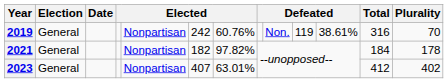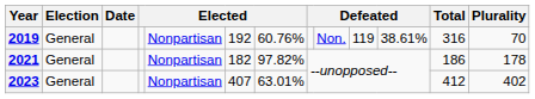 <table class="wikitable">
 <tr>
 <th>Year</th>
 <th>Election</th>
 <th>Date</th>
 <th colspan="4">Elected</th>
 <th colspan="4">Defeated</th>
 <th>Total</th>
 <th>Plurality</th>
 </tr>
 <tr>
 <th><a href='#'>2019</a></th>
 <td valign="top">General</td>
 <td valign="top"></td>
 <td valign="top"></td>
 <td valign="top" ><a href='#'>Nonpartisan</a></td>
-<td align="right" valign="top">242</td>
+<td align="right" valign="top">192</td>
 <td align="right" valign="top">60.76%</td>
 <td valign="top"></td>
 <td valign="top" ><a href='#'>Non.</a></td>
 <td align="right" valign="top">119</td>
 <td align="right" valign="top">38.61%</td>
 <td align="right" valign="top">316</td>
 <td align="right" valign="top">70</td>
 </tr>
 <tr>
 <th><a href='#'>2021</a></th>
 <td>General</td>
 <td></td>
 <td></td>
 <td valign="top" ><a href='#'>Nonpartisan</a></td>
 <td align="right" valign="top">182</td>
 <td align="right" valign="top">97.82%</td>
 <td colspan="4" rowspan="2"><em>--unopposed--</em></td>
-<td align="right" valign="top">184</td>
+<td align="right" valign="top">186</td>
 <td align="right" valign="top">178</td>
 </tr>
 <tr>
 <th><a href='#'>2023</a></th>
 <td>General</td>
 <td></td>
 <td></td>
 <td valign="top" ><a href='#'>Nonpartisan</a></td>
 <td align="right" valign="top">407</td>
 <td align="right" valign="top">63.01%</td>
 <td align="right" valign="top">412</td>
 <td align="right" valign="top">402</td>
 </tr>
 </table>
